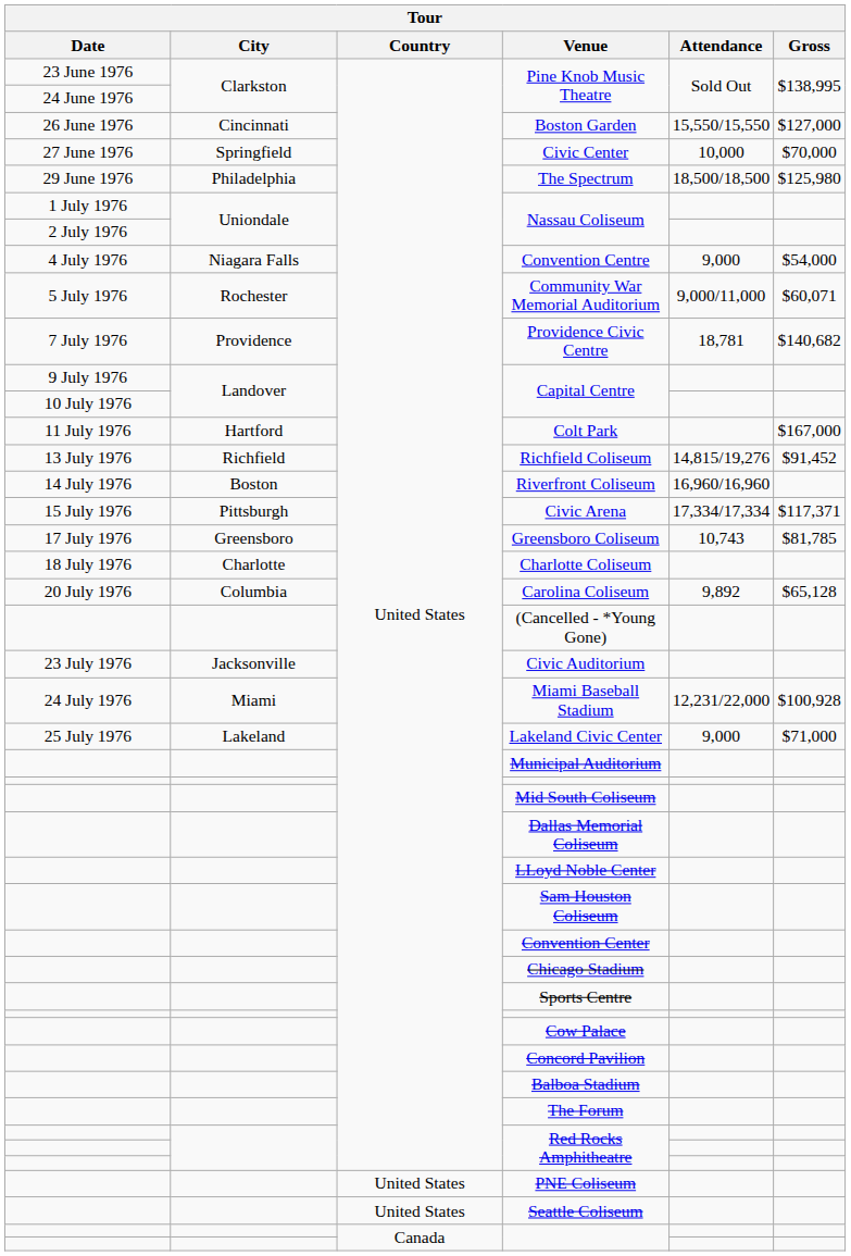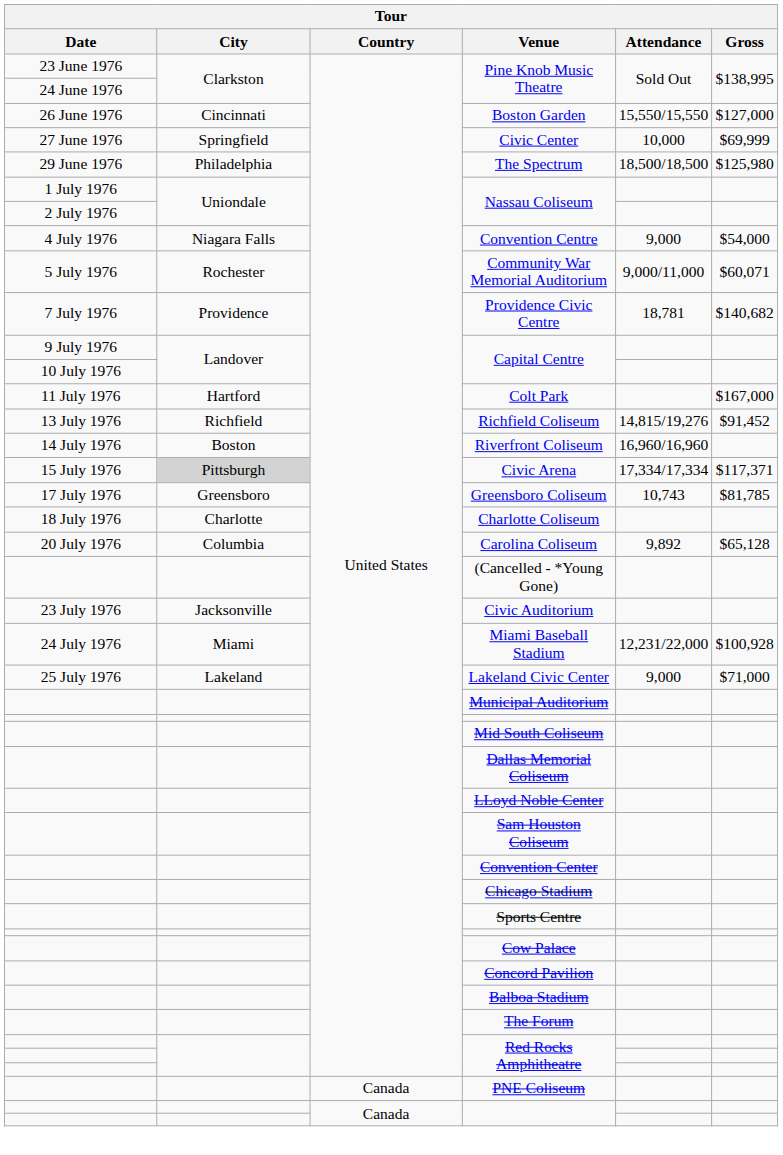 <table class="wikitable" style="text-align:center;">
 <tr>
 <th colspan="6">Tour</th>
 </tr>
 <tr>
 <th width="150">Date</th>
 <th width="150">City</th>
 <th width="150">Country</th>
 <th width="150">Venue</th>
 <th scope="col">Attendance</th>
 <th scope="col">Gross</th>
 </tr>
 <tr>
 <td>23 June 1976</td>
 <td rowspan="2">Clarkston</td>
 <td rowspan="40">United States</td>
 <td rowspan="2"><a href='#'>Pine Knob Music Theatre</a></td>
 <td rowspan="2">Sold Out</td>
 <td rowspan="2">$138,995</td>
 </tr>
 <tr>
 <td>24 June 1976</td>
 </tr>
 <tr>
 <td>26 June 1976</td>
 <td>Cincinnati</td>
 <td><a href='#'>Boston Garden</a></td>
 <td>15,550/15,550</td>
 <td>$127,000</td>
 </tr>
 <tr>
 <td>27 June 1976</td>
 <td>Springfield</td>
 <td><a href='#'>Civic Center</a></td>
 <td>10,000</td>
-<td>$70,000</td>
+<td>$69,999</td>
 </tr>
 <tr>
 <td>29 June 1976</td>
 <td>Philadelphia</td>
 <td><a href='#'>The Spectrum</a></td>
 <td>18,500/18,500</td>
 <td>$125,980</td>
 </tr>
 <tr>
 <td>1 July 1976</td>
 <td rowspan="2">Uniondale</td>
 <td rowspan="2"><a href='#'>Nassau Coliseum</a></td>
 <td></td>
 <td></td>
 </tr>
 <tr>
 <td>2 July 1976</td>
 <td></td>
 <td></td>
 </tr>
 <tr>
 <td>4 July 1976</td>
 <td>Niagara Falls</td>
 <td><a href='#'>Convention Centre</a></td>
 <td>9,000</td>
 <td>$54,000</td>
 </tr>
 <tr>
 <td>5 July 1976</td>
 <td>Rochester</td>
 <td><a href='#'>Community War Memorial Auditorium</a></td>
 <td>9,000/11,000</td>
 <td>$60,071</td>
 </tr>
 <tr>
 <td>7 July 1976</td>
 <td>Providence</td>
 <td><a href='#'>Providence Civic Centre</a></td>
 <td>18,781</td>
 <td>$140,682</td>
 </tr>
 <tr>
 <td>9 July 1976</td>
 <td rowspan="2">Landover</td>
 <td rowspan="2"><a href='#'>Capital Centre</a></td>
 <td></td>
 <td></td>
 </tr>
 <tr>
 <td>10 July 1976</td>
 <td></td>
 <td></td>
 </tr>
 <tr>
 <td>11 July 1976</td>
 <td>Hartford</td>
 <td><a href='#'>Colt Park</a></td>
 <td></td>
 <td>$167,000</td>
 </tr>
 <tr>
 <td>13 July 1976</td>
 <td>Richfield</td>
 <td><a href='#'>Richfield Coliseum</a></td>
 <td>14,815/19,276</td>
 <td>$91,452</td>
 </tr>
 <tr>
 <td>14 July 1976</td>
 <td>Boston</td>
 <td><a href='#'>Riverfront Coliseum</a></td>
 <td>16,960/16,960</td>
 <td></td>
 </tr>
 <tr>
 <td>15 July 1976</td>
-<td>Pittsburgh</td>
+<td style="background: lightgrey;">Pittsburgh</td>
 <td><a href='#'>Civic Arena</a></td>
 <td>17,334/17,334</td>
 <td>$117,371</td>
 </tr>
 <tr>
 <td>17 July 1976</td>
 <td>Greensboro</td>
 <td><a href='#'>Greensboro Coliseum</a></td>
 <td>10,743</td>
 <td>$81,785</td>
 </tr>
 <tr>
 <td>18 July 1976</td>
 <td>Charlotte</td>
 <td><a href='#'>Charlotte Coliseum</a></td>
 <td></td>
 <td></td>
 </tr>
 <tr>
 <td>20 July 1976</td>
 <td>Columbia</td>
 <td><a href='#'>Carolina Coliseum</a></td>
 <td>9,892</td>
 <td>$65,128</td>
 </tr>
 <tr>
 <td></td>
 <td></td>
 <td> (Cancelled - *Young Gone)</td>
 <td></td>
 <td></td>
 </tr>
 <tr>
 <td>23 July 1976</td>
 <td>Jacksonville</td>
 <td><a href='#'>Civic Auditorium</a></td>
 <td></td>
 <td></td>
 </tr>
 <tr>
 <td>24 July 1976</td>
 <td>Miami</td>
 <td><a href='#'>Miami Baseball Stadium</a></td>
 <td>12,231/22,000</td>
 <td>$100,928</td>
 </tr>
 <tr>
 <td>25 July 1976</td>
 <td>Lakeland</td>
 <td><a href='#'>Lakeland Civic Center</a></td>
 <td>9,000</td>
 <td>$71,000</td>
 </tr>
 <tr>
 <td></td>
 <td></td>
 <td><a href='#'><s>Municipal Auditorium</s></a></td>
 <td></td>
 <td></td>
 </tr>
 <tr>
 <td></td>
 <td></td>
 <td></td>
 <td></td>
 <td></td>
 </tr>
 <tr>
 <td></td>
 <td></td>
 <td><a href='#'><s>Mid South Coliseum</s></a></td>
 <td></td>
 <td></td>
 </tr>
 <tr>
 <td></td>
 <td></td>
 <td><a href='#'><s>Dallas Memorial Coliseum</s></a></td>
 <td></td>
 <td></td>
 </tr>
 <tr>
 <td></td>
 <td></td>
 <td><a href='#'><s>LLoyd Noble Center</s></a></td>
 <td></td>
 <td></td>
 </tr>
 <tr>
 <td></td>
 <td></td>
 <td><a href='#'><s>Sam Houston Coliseum</s></a></td>
 <td></td>
 <td></td>
 </tr>
 <tr>
 <td></td>
 <td></td>
 <td><a href='#'><s>Convention Center</s></a></td>
 <td></td>
 <td></td>
 </tr>
 <tr>
 <td></td>
 <td></td>
 <td><s><a href='#'>Chicago Stadium</a></s></td>
 <td></td>
 <td></td>
 </tr>
 <tr>
 <td></td>
 <td></td>
 <td><s>Sports Centre</s></td>
 <td></td>
 <td></td>
 </tr>
 <tr>
 <td></td>
 <td></td>
 <td></td>
 <td></td>
 <td></td>
 </tr>
 <tr>
 <td></td>
 <td></td>
 <td><a href='#'><s>Cow Palace</s></a></td>
 <td></td>
 <td></td>
 </tr>
 <tr>
 <td></td>
 <td></td>
 <td><a href='#'><s>Concord Pavilion</s></a></td>
 <td></td>
 <td></td>
 </tr>
 <tr>
 <td></td>
 <td></td>
 <td><a href='#'><s>Balboa Stadium</s></a></td>
 <td></td>
 <td></td>
 </tr>
 <tr>
 <td></td>
 <td></td>
 <td><a href='#'><s>The Forum</s></a></td>
 <td></td>
 <td></td>
 </tr>
 <tr>
 <td></td>
 <td rowspan="3"></td>
 <td rowspan="3"><a href='#'><s>Red Rocks Amphitheatre</s></a></td>
 <td></td>
 <td></td>
 </tr>
 <tr>
 <td></td>
 <td></td>
 <td></td>
 </tr>
 <tr>
 <td></td>
 <td></td>
 <td></td>
 </tr>
 <tr>
 <td></td>
 <td></td>
-<td>United States</td>
+<td>Canada</td>
 <td><a href='#'><s>PNE Coliseum</s></a></td>
-<td></td>
-<td></td>
-</tr>
-<tr>
-<td></td>
-<td></td>
-<td>United States</td>
-<td><a href='#'><s>Seattle Coliseum</s></a></td>
 <td></td>
 <td></td>
 </tr>
 <tr>
 <td></td>
 <td></td>
 <td rowspan="2">Canada</td>
 <td rowspan="2"></td>
 <td></td>
 <td></td>
 </tr>
 <tr>
 <td></td>
 <td></td>
 <td></td>
 <td></td>
 </tr>
 </table>
